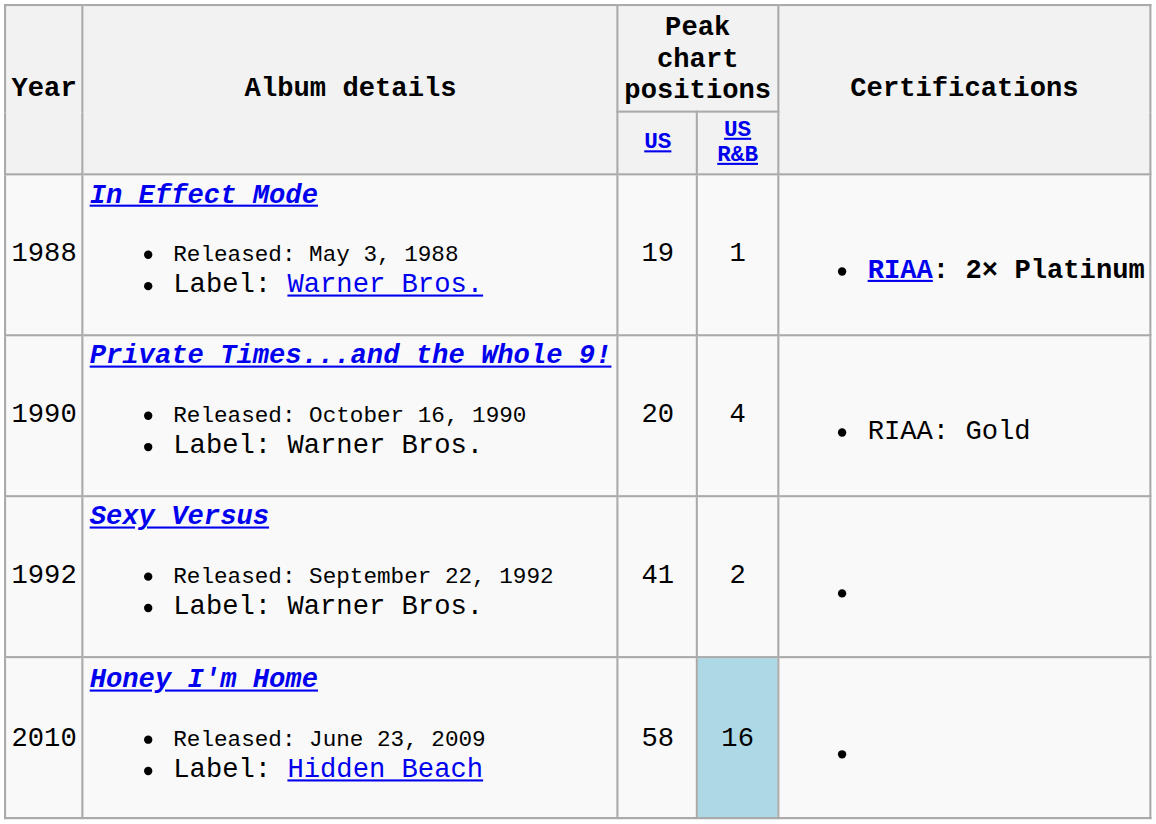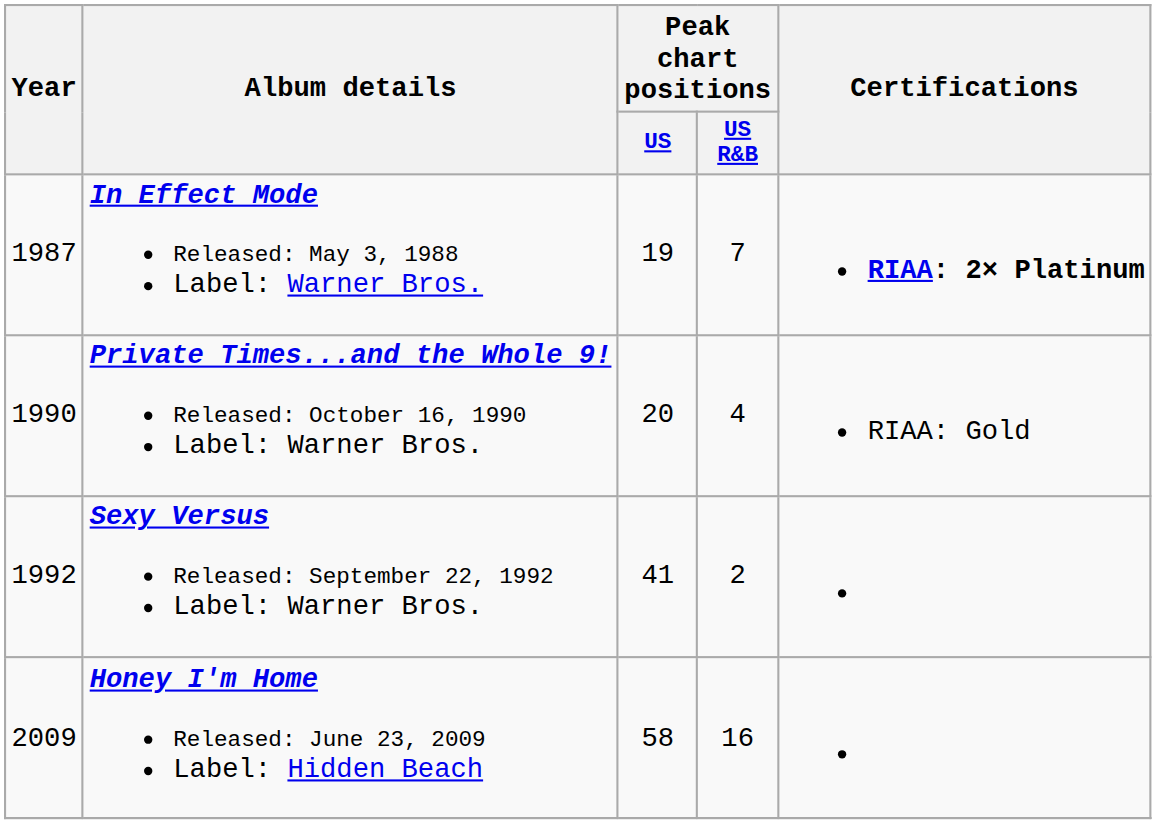 <table class="wikitable">
 <tr>
 <th rowspan="2">Year</th>
 <th rowspan="2">Album details</th>
 <th colspan="2">Peak chart positions</th>
 <th rowspan="2">Certifications</th>
 </tr>
 <tr style="font-size:smaller;">
 <th width="30"><a href='#'>US</a><br></th>
 <th width="30"><a href='#'>US R&B</a><br></th>
 </tr>
 <tr>
-<td>1988</td>
+<td>1987</td>
 <td><strong><em><a href='#'>In Effect Mode</a></em></strong><br><ul><li><small>Released: May 3, 1988</small></li><li>Label: <a href='#'>Warner Bros.</a></li></ul></td>
 <td align="center">19</td>
-<td align="center">1</td>
+<td align="center">7</td>
 <td><strong><br><ul><li><a href='#'>RIAA</a>: 2× Platinum</li></ul></strong></td>
 </tr>
 <tr>
 <td>1990</td>
 <td><strong><em><a href='#'>Private Times...and the Whole 9!</a></em></strong><br><ul><li><small>Released: October 16, 1990</small></li><li>Label: Warner Bros.</li></ul></td>
 <td align="center">20</td>
 <td align="center">4</td>
 <td><br><ul><li>RIAA: Gold</li></ul></td>
 </tr>
 <tr>
 <td>1992</td>
 <td><strong><em><a href='#'>Sexy Versus</a></em></strong><br><ul><li><small>Released: September 22, 1992</small></li><li>Label: Warner Bros.</li></ul></td>
 <td align="center">41</td>
 <td align="center">2</td>
 <td><br><ul><li></li></ul></td>
 </tr>
 <tr>
-<td>2010</td>
+<td>2009</td>
 <td><strong><em><a href='#'>Honey I'm Home</a></em></strong><br><ul><li><small>Released: June 23, 2009</small></li><li>Label: <a href='#'>Hidden Beach</a></li></ul></td>
 <td align="center">58</td>
-<td align="center" style="background: lightblue;">16</td>
+<td align="center">16</td>
 <td><br><ul><li></li></ul></td>
 </tr>
 <tr>
 </tr>
 </table>
